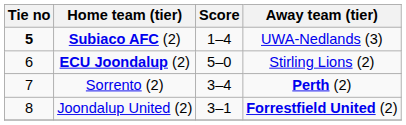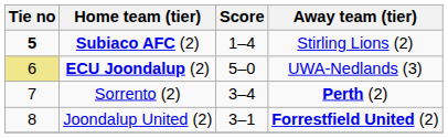 <table class="wikitable" style="text-align:center">
 <tr>
 <th>Tie no</th>
 <th>Home team (tier)</th>
 <th>Score</th>
 <th>Away team (tier)</th>
 </tr>
 <tr>
 <td><strong>5</strong></td>
 <td><strong><a href='#'>Subiaco AFC</a></strong> (2)</td>
 <td>1–4</td>
-<td><a href='#'>UWA-Nedlands</a> (3)</td>
+<td><a href='#'>Stirling Lions</a> (2)</td>
 </tr>
 <tr>
-<td>6</td>
+<td style="background: khaki;">6</td>
 <td><strong><a href='#'>ECU Joondalup</a></strong> (2)</td>
 <td>5–0</td>
-<td><a href='#'>Stirling Lions</a> (2)</td>
+<td><a href='#'>UWA-Nedlands</a> (3)</td>
 </tr>
 <tr>
 <td>7</td>
 <td><a href='#'>Sorrento</a> (2)</td>
 <td>3–4</td>
 <td><strong><a href='#'>Perth</a></strong> (2)</td>
 </tr>
 <tr>
 <td>8</td>
 <td><a href='#'>Joondalup United</a> (2)</td>
 <td>3–1</td>
 <td><strong><a href='#'>Forrestfield United</a></strong> (2)</td>
 </tr>
 <tr>
 </tr>
 </table>
